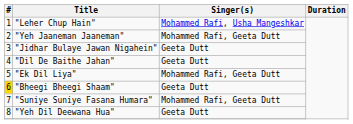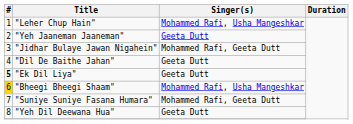 <table class="wikitable" style="font-size:95%;">
 <tr>
 <th>#</th>
 <th>Title</th>
 <th>Singer(s)</th>
 <th>Duration</th>
 </tr>
 <tr>
 <td>1</td>
 <td>"Leher Chup Hain"</td>
 <td><a href='#'>Mohammed Rafi</a>, <a href='#'>Usha Mangeshkar</a></td>
 </tr>
 <tr>
 <td>2</td>
 <td>"Yeh Jaaneman Jaaneman"</td>
-<td>Mohammed Rafi, Geeta Dutt</td>
+<td><a href='#'>Geeta Dutt</a></td>
 </tr>
 <tr>
 <td>3</td>
 <td>"Jidhar Bulaye Jawan Nigahein"</td>
-<td>Geeta Dutt</td>
+<td>Mohammed Rafi, Geeta Dutt</td>
 </tr>
 <tr>
 <td>4</td>
 <td>"Dil De Baithe Jahan"</td>
 <td>Geeta Dutt</td>
 </tr>
 <tr>
-<td>5</td>
+<td><strong>5</strong></td>
 <td>"Ek Dil Liya"</td>
-<td>Mohammed Rafi, Geeta Dutt</td>
+<td>Geeta Dutt</td>
 </tr>
 <tr>
 <td style="background: gold;">6</td>
 <td>"Bheegi Bheegi Shaam"</td>
-<td>Geeta Dutt</td>
+<td><a href='#'>Mohammed Rafi</a>, <a href='#'>Usha Mangeshkar</a></td>
 </tr>
 <tr>
 <td>7</td>
 <td>"Suniye Suniye Fasana Humara"</td>
 <td>Mohammed Rafi, Geeta Dutt</td>
 </tr>
 <tr>
 <td>8</td>
 <td>"Yeh Dil Deewana Hua"</td>
 <td>Geeta Dutt</td>
 </tr>
 <tr>
 </tr>
 </table>
